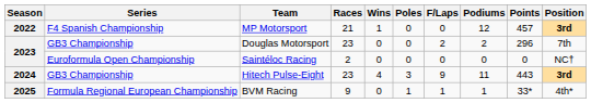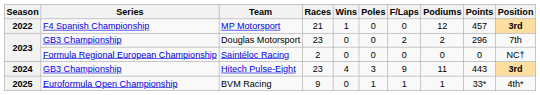 <table class="wikitable" style="font-size: 90%; text-align:center">
 <tr>
 <th>Season</th>
 <th>Series</th>
 <th>Team</th>
 <th>Races</th>
 <th>Wins</th>
 <th>Poles</th>
 <th>F/Laps</th>
 <th>Podiums</th>
 <th>Points</th>
 <th>Position</th>
 </tr>
 <tr>
 <th>2022</th>
 <td align="left"><a href='#'>F4 Spanish Championship</a></td>
 <td align="left"><a href='#'>MP Motorsport</a></td>
 <td>21</td>
 <td>1</td>
 <td>0</td>
 <td>0</td>
 <td>12</td>
 <td>457</td>
 <td style="background:#FFDF9F;"><strong>3rd</strong></td>
 </tr>
 <tr>
 <th rowspan="2">2023</th>
 <td align=left><a href='#'>GB3 Championship</a></td>
 <td align=left>Douglas Motorsport</td>
 <td>23</td>
 <td>0</td>
 <td>0</td>
 <td>2</td>
 <td>2</td>
 <td>296</td>
 <td>7th</td>
 </tr>
 <tr>
-<td align=left><a href='#'>Euroformula Open Championship</a></td>
+<td align=left><a href='#'>Formula Regional European Championship</a></td>
 <td align=left><a href='#'>Saintéloc Racing</a></td>
 <td>2</td>
 <td>0</td>
 <td>0</td>
 <td>0</td>
 <td>0</td>
 <td>0</td>
 <td>NC†</td>
 </tr>
 <tr>
 <th>2024</th>
 <td align=left><a href='#'>GB3 Championship</a></td>
 <td align=left><a href='#'>Hitech Pulse-Eight</a></td>
 <td>23</td>
 <td>4</td>
 <td>3</td>
 <td>9</td>
 <td>11</td>
 <td>443</td>
 <td style="background:#FFDF9F;"><strong>3rd</strong></td>
 </tr>
 <tr>
 <th>2025</th>
-<td align=left><a href='#'>Formula Regional European Championship</a></td>
+<td align=left><a href='#'>Euroformula Open Championship</a></td>
 <td align=left>BVM Racing</td>
 <td>9</td>
 <td>0</td>
 <td>1</td>
 <td>1</td>
 <td>1</td>
 <td>33*</td>
 <td>4th*</td>
 </tr>
 </table>
